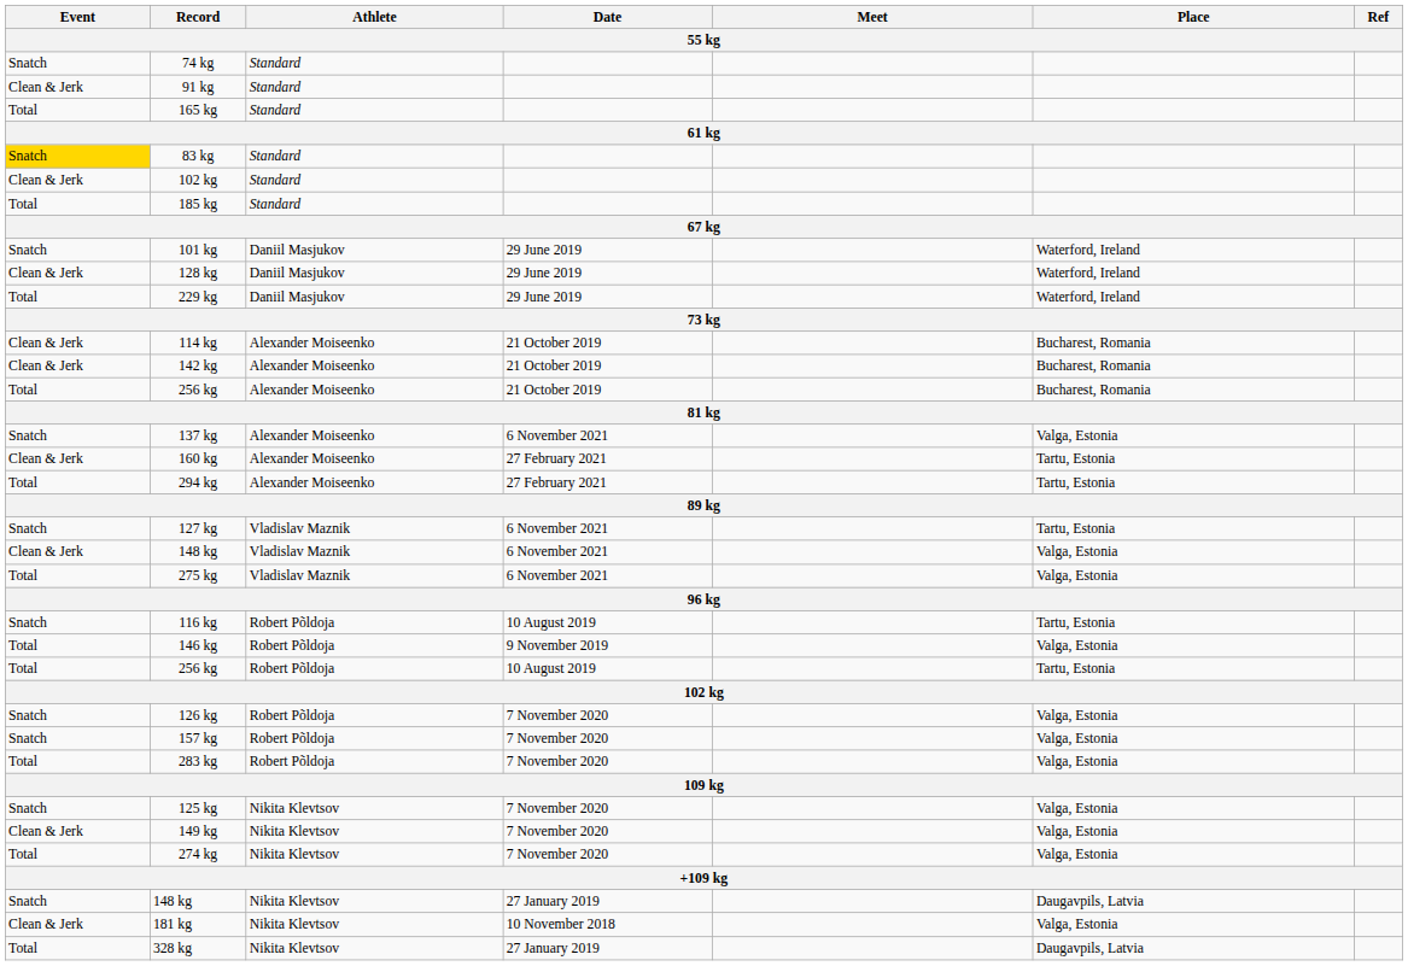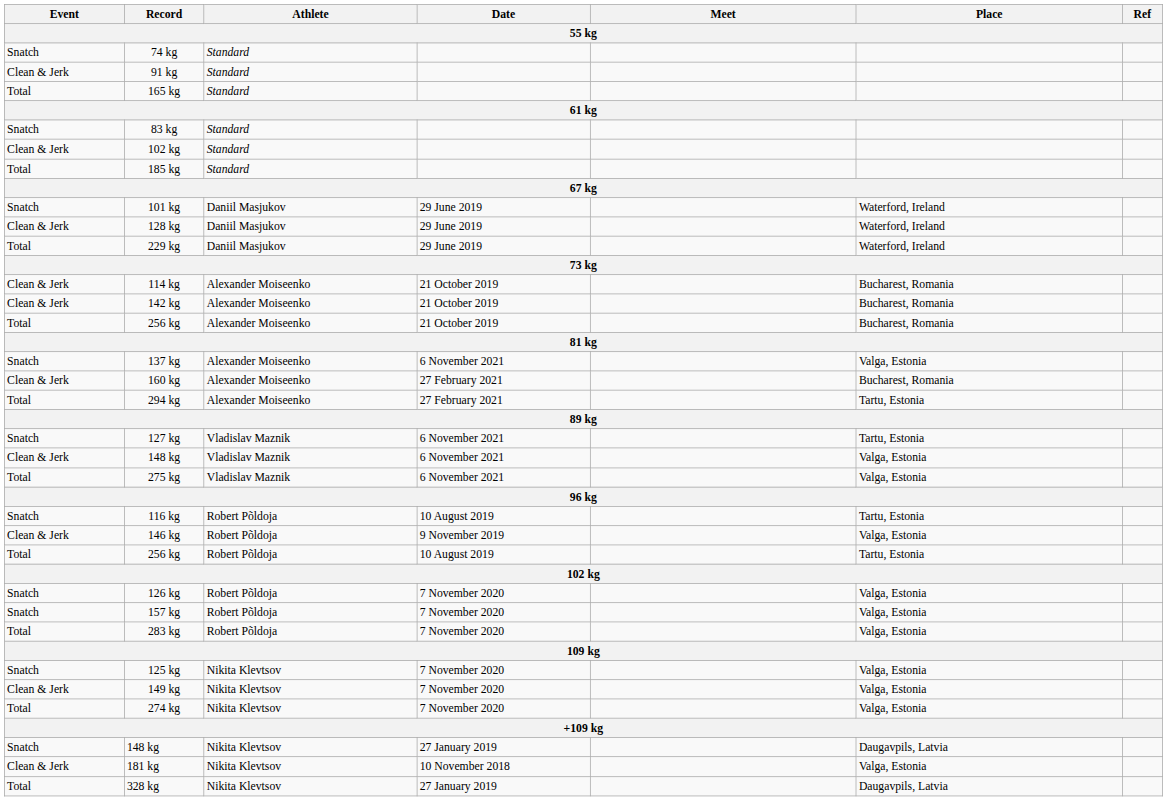 <table class="wikitable" style="font-size:95%; width: 95%;">
 <tr>
 <th width="9%">Event</th>
 <th width="6%">Record</th>
 <th width="16%">Athlete</th>
 <th width="13%">Date</th>
 <th width="20%">Meet</th>
 <th width="20%">Place</th>
 <th width="3%">Ref</th>
 </tr>
 <tr bgcolor="#DDDDDD">
 <th colspan="7">55 kg</th>
 </tr>
 <tr>
 <td>Snatch</td>
 <td align="center">74 kg</td>
 <td><em>Standard</em></td>
 <td></td>
 <td></td>
 <td></td>
 <td></td>
 </tr>
 <tr>
 <td>Clean & Jerk</td>
 <td align="center">91 kg</td>
 <td><em>Standard</em></td>
 <td></td>
 <td></td>
 <td></td>
 <td></td>
 </tr>
 <tr>
 <td>Total</td>
 <td align="center">165 kg</td>
 <td><em>Standard</em></td>
 <td></td>
 <td></td>
 <td></td>
 <td></td>
 </tr>
 <tr bgcolor="#DDDDDD">
 <th colspan="7">61 kg</th>
 </tr>
 <tr>
-<td style="background: gold;">Snatch</td>
+<td>Snatch</td>
 <td align="center">83 kg</td>
 <td><em>Standard</em></td>
 <td></td>
 <td></td>
 <td></td>
 <td></td>
 </tr>
 <tr>
 <td>Clean & Jerk</td>
 <td align="center">102 kg</td>
 <td><em>Standard</em></td>
 <td></td>
 <td></td>
 <td></td>
 <td></td>
 </tr>
 <tr>
 <td>Total</td>
 <td align="center">185 kg</td>
 <td><em>Standard</em></td>
 <td></td>
 <td></td>
 <td></td>
 <td></td>
 </tr>
 <tr bgcolor="#DDDDDD">
 <th colspan="7">67 kg</th>
 </tr>
 <tr>
 <td>Snatch</td>
 <td align="center">101 kg</td>
 <td>Daniil Masjukov</td>
 <td>29 June 2019</td>
 <td></td>
 <td>Waterford, Ireland</td>
 <td></td>
 </tr>
 <tr>
 <td>Clean & Jerk</td>
 <td align="center">128 kg</td>
 <td>Daniil Masjukov</td>
 <td>29 June 2019</td>
 <td></td>
 <td>Waterford, Ireland</td>
 <td></td>
 </tr>
 <tr>
 <td>Total</td>
 <td align="center">229 kg</td>
 <td>Daniil Masjukov</td>
 <td>29 June 2019</td>
 <td></td>
 <td>Waterford, Ireland</td>
 <td></td>
 </tr>
 <tr bgcolor="#DDDDDD">
 <th colspan="7">73 kg</th>
 </tr>
 <tr>
 <td>Clean & Jerk</td>
 <td align="center">114 kg</td>
 <td>Alexander Moiseenko</td>
 <td>21 October 2019</td>
 <td></td>
 <td>Bucharest, Romania</td>
 <td></td>
 </tr>
 <tr>
 <td>Clean & Jerk</td>
 <td align="center">142 kg</td>
 <td>Alexander Moiseenko</td>
 <td>21 October 2019</td>
 <td></td>
 <td>Bucharest, Romania</td>
 <td></td>
 </tr>
 <tr>
 <td>Total</td>
 <td align="center">256 kg</td>
 <td>Alexander Moiseenko</td>
 <td>21 October 2019</td>
 <td></td>
 <td>Bucharest, Romania</td>
 <td></td>
 </tr>
 <tr bgcolor="#DDDDDD">
 <th colspan="7">81 kg</th>
 </tr>
 <tr>
 <td>Snatch</td>
 <td align="center">137 kg</td>
 <td>Alexander Moiseenko</td>
 <td>6 November 2021</td>
 <td></td>
 <td>Valga, Estonia</td>
 <td></td>
 </tr>
 <tr>
 <td>Clean & Jerk</td>
 <td align="center">160 kg</td>
 <td>Alexander Moiseenko</td>
 <td>27 February 2021</td>
 <td></td>
-<td>Tartu, Estonia</td>
+<td>Bucharest, Romania</td>
 <td></td>
 </tr>
 <tr>
 <td>Total</td>
 <td align="center">294 kg</td>
 <td>Alexander Moiseenko</td>
 <td>27 February 2021</td>
 <td></td>
 <td>Tartu, Estonia</td>
 <td></td>
 </tr>
 <tr bgcolor="#DDDDDD">
 <th colspan="7">89 kg</th>
 </tr>
 <tr>
 <td>Snatch</td>
 <td align="center">127 kg</td>
 <td>Vladislav Maznik</td>
 <td>6 November 2021</td>
 <td></td>
 <td>Tartu, Estonia</td>
 <td></td>
 </tr>
 <tr>
 <td>Clean & Jerk</td>
 <td align="center">148 kg</td>
 <td>Vladislav Maznik</td>
 <td>6 November 2021</td>
 <td></td>
 <td>Valga, Estonia</td>
 <td></td>
 </tr>
 <tr>
 <td>Total</td>
 <td align="center">275 kg</td>
 <td>Vladislav Maznik</td>
 <td>6 November 2021</td>
 <td></td>
 <td>Valga, Estonia</td>
 <td></td>
 </tr>
 <tr bgcolor="#DDDDDD">
 <th colspan="7">96 kg</th>
 </tr>
 <tr>
 <td>Snatch</td>
 <td align="center">116 kg</td>
 <td>Robert Põldoja</td>
 <td>10 August 2019</td>
 <td></td>
 <td>Tartu, Estonia</td>
 <td></td>
 </tr>
 <tr>
-<td>Total</td>
+<td>Clean & Jerk</td>
 <td align="center">146 kg</td>
 <td>Robert Põldoja</td>
 <td>9 November 2019</td>
 <td></td>
 <td>Valga, Estonia</td>
 <td></td>
 </tr>
 <tr>
 <td>Total</td>
 <td align="center">256 kg</td>
 <td>Robert Põldoja</td>
 <td>10 August 2019</td>
 <td></td>
 <td>Tartu, Estonia</td>
 <td></td>
 </tr>
 <tr bgcolor="#DDDDDD">
 <th colspan="7">102 kg</th>
 </tr>
 <tr>
 <td>Snatch</td>
 <td align="center">126 kg</td>
 <td>Robert Põldoja</td>
 <td>7 November 2020</td>
 <td></td>
 <td>Valga, Estonia</td>
 <td></td>
 </tr>
 <tr>
 <td>Snatch</td>
 <td align="center">157 kg</td>
 <td>Robert Põldoja</td>
 <td>7 November 2020</td>
 <td></td>
 <td>Valga, Estonia</td>
 <td></td>
 </tr>
 <tr>
 <td>Total</td>
 <td align="center">283 kg</td>
 <td>Robert Põldoja</td>
 <td>7 November 2020</td>
 <td></td>
 <td>Valga, Estonia</td>
 <td></td>
 </tr>
 <tr bgcolor="#DDDDDD">
 <th colspan="7">109 kg</th>
 </tr>
 <tr>
 <td>Snatch</td>
 <td align="center">125 kg</td>
 <td>Nikita Klevtsov</td>
 <td>7 November 2020</td>
 <td></td>
 <td>Valga, Estonia</td>
 <td></td>
 </tr>
 <tr>
 <td>Clean & Jerk</td>
 <td align="center">149 kg</td>
 <td>Nikita Klevtsov</td>
 <td>7 November 2020</td>
 <td></td>
 <td>Valga, Estonia</td>
 <td></td>
 </tr>
 <tr>
 <td>Total</td>
 <td align="center">274 kg</td>
 <td>Nikita Klevtsov</td>
 <td>7 November 2020</td>
 <td></td>
 <td>Valga, Estonia</td>
 <td></td>
 </tr>
 <tr>
 <th colspan="7">+109 kg</th>
 </tr>
 <tr>
 <td>Snatch</td>
 <td>148 kg</td>
 <td>Nikita Klevtsov</td>
 <td>27 January 2019</td>
 <td></td>
 <td>Daugavpils, Latvia</td>
 <td></td>
 </tr>
 <tr>
 <td>Clean & Jerk</td>
 <td>181 kg</td>
 <td>Nikita Klevtsov</td>
 <td>10 November 2018</td>
 <td></td>
 <td>Valga, Estonia</td>
 <td></td>
 </tr>
 <tr>
 <td>Total</td>
 <td>328 kg</td>
 <td>Nikita Klevtsov</td>
 <td>27 January 2019</td>
 <td></td>
 <td>Daugavpils, Latvia</td>
 <td></td>
 </tr>
 </table>
